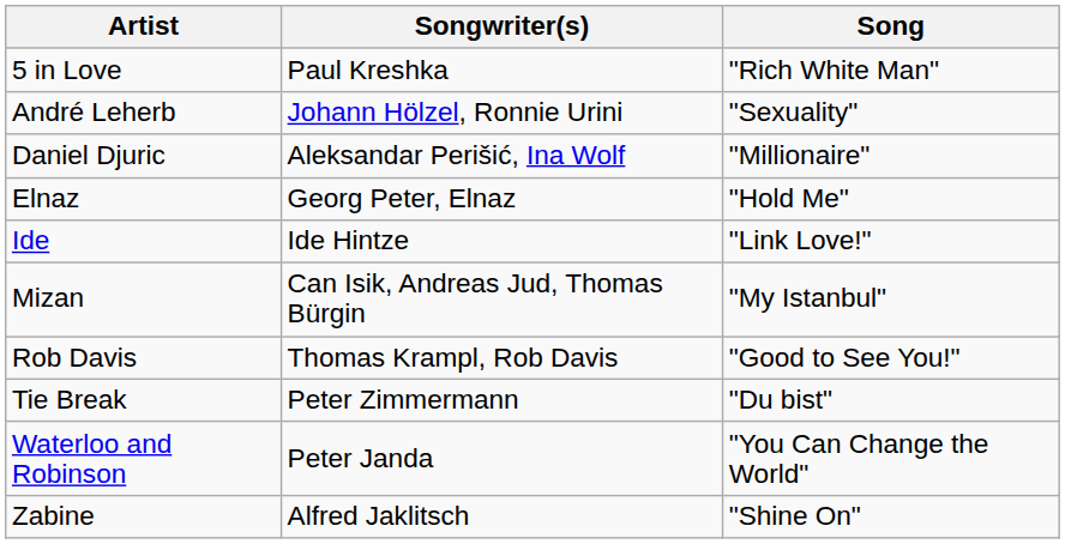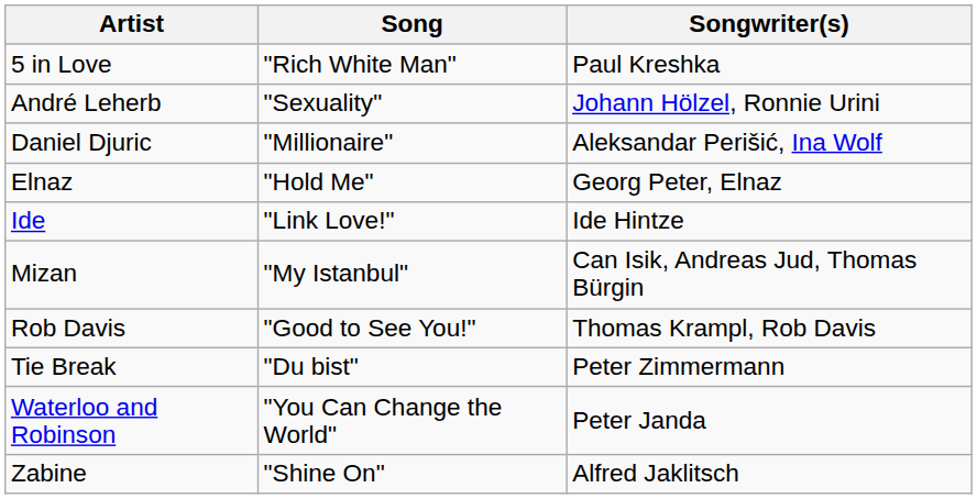 <table class="sortable wikitable" style="margin: 1em auto 1em auto;">
 <tr>
 <th>Artist</th>
+<th>Song</th>
 <th>Songwriter(s)</th>
-<th>Song</th>
 </tr>
 <tr>
 <td>5 in Love</td>
+<td>"Rich White Man"</td>
 <td>Paul Kreshka</td>
-<td>"Rich White Man"</td>
 </tr>
 <tr>
 <td>André Leherb</td>
+<td>"Sexuality"</td>
 <td><a href='#'>Johann Hölzel</a>, Ronnie Urini</td>
-<td>"Sexuality"</td>
 </tr>
 <tr>
 <td>Daniel Djuric</td>
+<td>"Millionaire"</td>
 <td>Aleksandar Perišić, <a href='#'>Ina Wolf</a></td>
-<td>"Millionaire"</td>
 </tr>
 <tr>
 <td>Elnaz</td>
+<td>"Hold Me"</td>
 <td>Georg Peter, Elnaz</td>
-<td>"Hold Me"</td>
 </tr>
 <tr>
 <td><a href='#'>Ide</a></td>
+<td>"Link Love!"</td>
 <td>Ide Hintze</td>
-<td>"Link Love!"</td>
 </tr>
 <tr>
 <td>Mizan</td>
+<td>"My Istanbul"</td>
 <td>Can Isik, Andreas Jud, Thomas Bürgin</td>
-<td>"My Istanbul"</td>
 </tr>
 <tr>
 <td>Rob Davis</td>
+<td>"Good to See You!"</td>
 <td>Thomas Krampl, Rob Davis</td>
-<td>"Good to See You!"</td>
 </tr>
 <tr>
 <td>Tie Break</td>
+<td>"Du bist"</td>
 <td>Peter Zimmermann</td>
-<td>"Du bist"</td>
 </tr>
 <tr>
 <td><a href='#'>Waterloo and Robinson</a></td>
+<td>"You Can Change the World"</td>
 <td>Peter Janda</td>
-<td>"You Can Change the World"</td>
 </tr>
 <tr>
 <td>Zabine</td>
+<td>"Shine On"</td>
 <td>Alfred Jaklitsch</td>
-<td>"Shine On"</td>
 </tr>
 </table>
